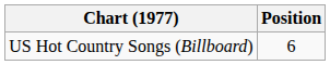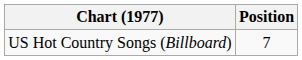 <table class="wikitable">
 <tr>
 <th>Chart (1977)</th>
 <th>Position</th>
 </tr>
 <tr>
 <td>US Hot Country Songs (<em>Billboard</em>)</td>
-<td align="center">6</td>
+<td align="center">7</td>
 </tr>
 </table>
